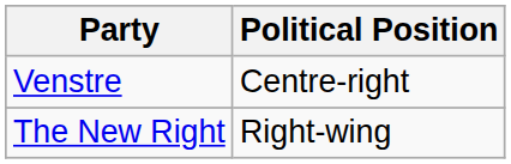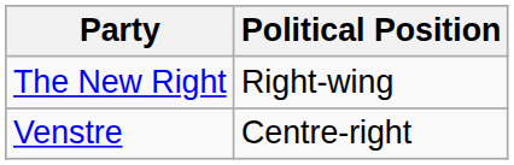 <table class="wikitable mw-collapsible mw-collapsed">
 <tr>
 <th>Party</th>
 <th>Political Position</th>
 </tr>
 <tr>
+<td><a href='#'>The New Right</a></td>
+<td>Right-wing</td>
+</tr>
+<tr>
 <td><a href='#'>Venstre</a></td>
 <td>Centre-right</td>
 </tr>
-<tr>
-<td><a href='#'>The New Right</a></td>
-<td>Right-wing</td>
-</tr>
 </table>
